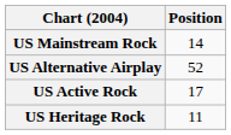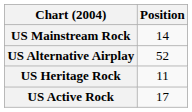 <table class="wikitable sortable plainrowheaders" style="text-align:center">
 <tr>
 <th>Chart (2004)</th>
 <th>Position</th>
 </tr>
 <tr>
 <th scope="row">US Mainstream Rock</th>
 <td>14</td>
 </tr>
 <tr>
 <th scope="row">US Alternative Airplay</th>
 <td>52</td>
 </tr>
 <tr>
+<th scope="row">US Heritage Rock</th>
+<td>11</td>
+</tr>
+<tr>
 <th scope="row">US Active Rock</th>
 <td>17</td>
 </tr>
-<tr>
-<th scope="row">US Heritage Rock</th>
-<td>11</td>
-</tr>
 </table>
